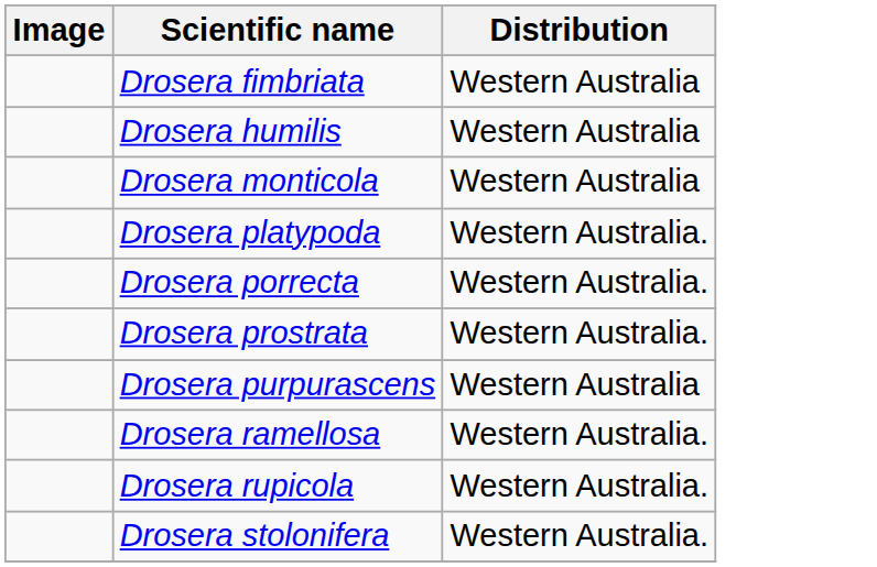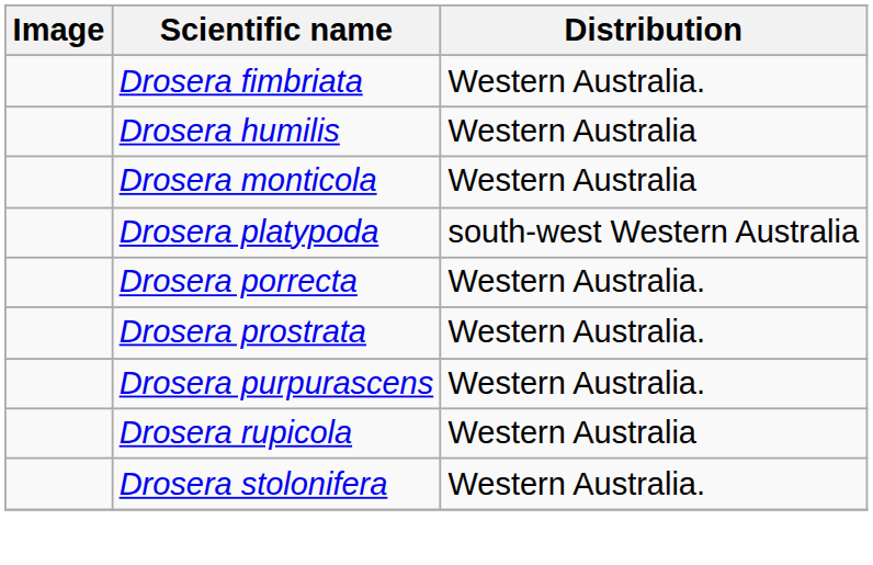 <table class="wikitable">
 <tr>
 <th>Image</th>
 <th>Scientific name</th>
 <th>Distribution</th>
 </tr>
 <tr>
 <td></td>
 <td><em><a href='#'>Drosera fimbriata</a></em> </td>
-<td>Western Australia</td>
+<td>Western Australia.</td>
 </tr>
 <tr>
 <td></td>
 <td><em><a href='#'>Drosera humilis</a></em> </td>
 <td>Western Australia</td>
 </tr>
 <tr>
 <td></td>
 <td><em><a href='#'>Drosera monticola</a></em> </td>
 <td>Western Australia</td>
 </tr>
 <tr>
 <td></td>
 <td><em><a href='#'>Drosera platypoda</a></em> </td>
-<td>Western Australia.</td>
+<td>south-west Western Australia</td>
 </tr>
 <tr>
 <td></td>
 <td><em><a href='#'>Drosera porrecta</a></em> </td>
 <td>Western Australia.</td>
 </tr>
 <tr>
 <td></td>
 <td><em><a href='#'>Drosera prostrata</a></em> </td>
 <td>Western Australia.</td>
 </tr>
 <tr>
 <td></td>
 <td><em><a href='#'>Drosera purpurascens</a></em> </td>
-<td>Western Australia</td>
-</tr>
-<tr>
-<td></td>
-<td><em><a href='#'>Drosera ramellosa</a></em> </td>
 <td>Western Australia.</td>
 </tr>
 <tr>
 <td></td>
 <td><em><a href='#'>Drosera rupicola</a></em> </td>
-<td>Western Australia.</td>
+<td>Western Australia</td>
 </tr>
 <tr>
 <td></td>
 <td><em><a href='#'>Drosera stolonifera</a></em> </td>
 <td>Western Australia.</td>
 </tr>
 <tr>
 </tr>
 </table>
